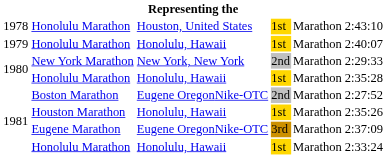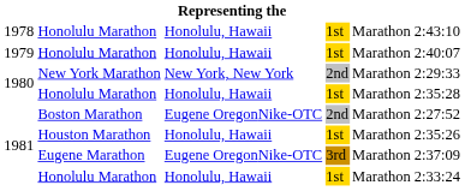 <table>
 <tr>
 <th colspan="6">Representing the </th>
 </tr>
 <tr>
 <td>1978</td>
 <td><a href='#'>Honolulu Marathon</a></td>
-<td><a href='#'>Houston, United States</a></td>
+<td><a href='#'>Honolulu, Hawaii</a></td>
 <td bgcolor="gold">1st</td>
 <td>Marathon</td>
 <td>2:43:10</td>
 </tr>
 <tr>
 <td>1979</td>
 <td><a href='#'>Honolulu Marathon</a></td>
 <td><a href='#'>Honolulu, Hawaii</a></td>
 <td bgcolor="gold">1st</td>
 <td>Marathon</td>
 <td>2:40:07</td>
 </tr>
 <tr>
 <td rowspan=2>1980</td>
 <td><a href='#'>New York Marathon</a></td>
 <td><a href='#'>New York, New York</a></td>
 <td bgcolor="silver">2nd</td>
 <td>Marathon</td>
 <td>2:29:33</td>
 </tr>
 <tr>
 <td><a href='#'>Honolulu Marathon</a></td>
 <td><a href='#'>Honolulu, Hawaii</a></td>
 <td bgcolor="gold">1st</td>
 <td>Marathon</td>
 <td>2:35:28</td>
 </tr>
 <tr>
 <td rowspan=4>1981</td>
 <td><a href='#'>Boston Marathon</a></td>
 <td><a href='#'>Eugene Oregon</a><a href='#'>Nike-OTC</a></td>
 <td bgcolor="silver">2nd</td>
 <td>Marathon</td>
 <td>2:27:52</td>
 </tr>
 <tr>
 <td><a href='#'>Houston Marathon</a></td>
 <td><a href='#'>Honolulu, Hawaii</a></td>
 <td bgcolor="gold">1st</td>
 <td>Marathon</td>
 <td>2:35:26</td>
 </tr>
 <tr>
 <td><a href='#'>Eugene Marathon</a></td>
 <td><a href='#'>Eugene Oregon</a><a href='#'>Nike-OTC</a></td>
 <td bgcolor=cc99000>3rd</td>
 <td>Marathon</td>
 <td>2:37:09</td>
 </tr>
 <tr>
 <td><a href='#'>Honolulu Marathon</a></td>
 <td><a href='#'>Honolulu, Hawaii</a></td>
 <td bgcolor="gold">1st</td>
 <td>Marathon</td>
 <td>2:33:24</td>
 </tr>
 </table>
